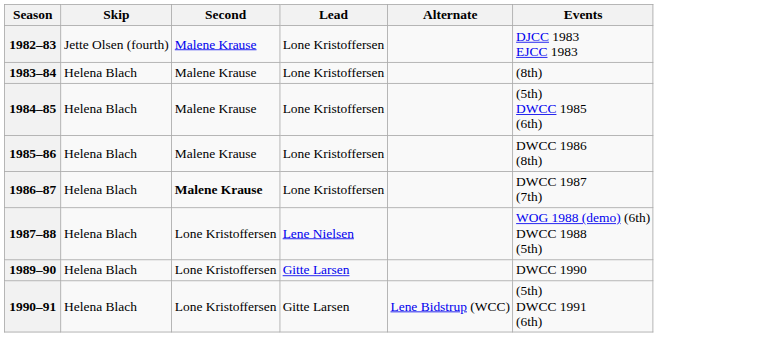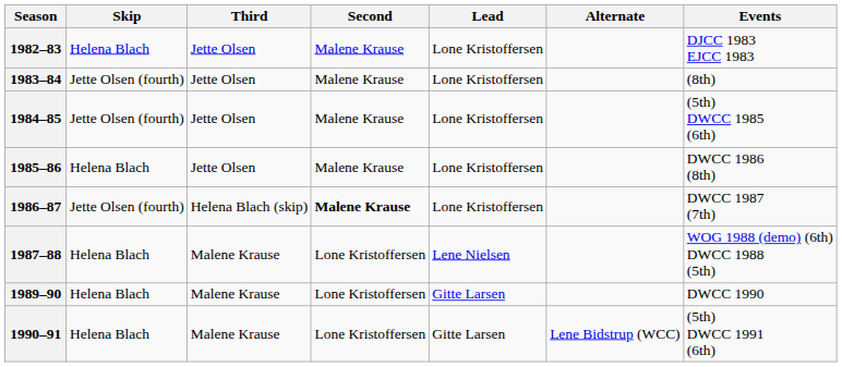 <table class="wikitable">
 <tr>
 <th scope="col" width=60>Season</th>
 <th scope="col">Skip</th>
+<th scope="col">Third</th>
 <th scope="col">Second</th>
 <th scope="col">Lead</th>
 <th scope="col">Alternate</th>
 <th scope="col">Events</th>
 </tr>
 <tr>
 <th scope="row">1982–83</th>
-<td>Jette Olsen (fourth)</td>
+<td><a href='#'>Helena Blach</a></td>
+<td><a href='#'>Jette Olsen</a></td>
 <td><a href='#'>Malene Krause</a></td>
 <td>Lone Kristoffersen</td>
 <td></td>
 <td><a href='#'>DJCC</a> 1983 <br><a href='#'>EJCC</a> 1983 </td>
 </tr>
 <tr>
 <th scope="row">1983–84</th>
-<td>Helena Blach</td>
+<td>Jette Olsen (fourth)</td>
+<td>Jette Olsen</td>
 <td>Malene Krause</td>
 <td>Lone Kristoffersen</td>
 <td></td>
 <td> (8th)</td>
 </tr>
 <tr>
 <th scope="row">1984–85</th>
-<td>Helena Blach</td>
+<td>Jette Olsen (fourth)</td>
+<td>Jette Olsen</td>
 <td>Malene Krause</td>
 <td>Lone Kristoffersen</td>
 <td></td>
 <td> (5th)<br><a href='#'>DWCC</a> 1985 <br> (6th)</td>
 </tr>
 <tr>
 <th scope="row">1985–86</th>
 <td>Helena Blach</td>
+<td>Jette Olsen</td>
 <td>Malene Krause</td>
 <td>Lone Kristoffersen</td>
 <td></td>
 <td>DWCC 1986 <br> (8th)</td>
 </tr>
 <tr>
 <th scope="row">1986–87</th>
-<td>Helena Blach</td>
+<td>Jette Olsen (fourth)</td>
+<td>Helena Blach (skip)</td>
 <td><strong>Malene Krause</strong></td>
 <td>Lone Kristoffersen</td>
 <td></td>
 <td>DWCC 1987 <br> (7th)</td>
 </tr>
 <tr>
 <th scope="row">1987–88</th>
 <td>Helena Blach</td>
+<td>Malene Krause</td>
 <td>Lone Kristoffersen</td>
 <td><a href='#'>Lene Nielsen</a></td>
 <td></td>
 <td><a href='#'>WOG 1988 (demo)</a> (6th)<br>DWCC 1988 <br> (5th)</td>
 </tr>
 <tr>
 <th scope="row">1989–90</th>
 <td>Helena Blach</td>
+<td>Malene Krause</td>
 <td>Lone Kristoffersen</td>
 <td><a href='#'>Gitte Larsen</a></td>
 <td></td>
 <td>DWCC 1990 <br> </td>
 </tr>
 <tr>
 <th scope="row">1990–91</th>
 <td>Helena Blach</td>
+<td>Malene Krause</td>
 <td>Lone Kristoffersen</td>
 <td>Gitte Larsen</td>
 <td><a href='#'>Lene Bidstrup</a> (WCC)</td>
 <td> (5th)<br>DWCC 1991 <br> (6th)</td>
 </tr>
 </table>
